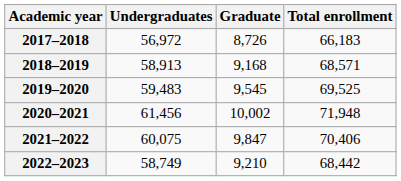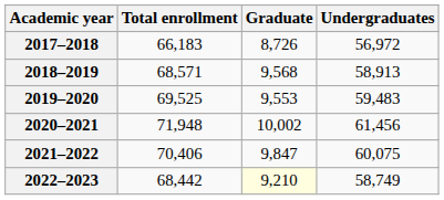 <table style="float:right; font-size:85%; margin:10px; text-align:center; font-size:85%; margin:auto;" class="wikitable">
 <tr>
 <th>Academic year</th>
+<th>Total enrollment</th>
+<th>Graduate</th>
 <th>Undergraduates</th>
-<th>Graduate</th>
-<th>Total enrollment</th>
 </tr>
 <tr>
 <th>2017–2018</th>
+<td>66,183</td>
+<td>8,726</td>
 <td>56,972</td>
-<td>8,726</td>
-<td>66,183</td>
 </tr>
 <tr>
 <th>2018–2019</th>
+<td>68,571</td>
+<td>9,568</td>
 <td>58,913</td>
-<td>9,168</td>
-<td>68,571</td>
 </tr>
 <tr>
 <th>2019–2020</th>
+<td>69,525</td>
+<td>9,553</td>
 <td>59,483</td>
-<td>9,545</td>
-<td>69,525</td>
 </tr>
 <tr>
 <th>2020–2021</th>
+<td>71,948</td>
+<td>10,002</td>
 <td>61,456</td>
-<td>10,002</td>
-<td>71,948</td>
 </tr>
 <tr>
 <th>2021–2022</th>
+<td>70,406</td>
+<td>9,847</td>
 <td>60,075</td>
-<td>9,847</td>
-<td>70,406</td>
 </tr>
 <tr>
 <th>2022–2023</th>
+<td>68,442</td>
+<td style="background: lightyellow;">9,210</td>
 <td>58,749</td>
-<td>9,210</td>
-<td>68,442</td>
 </tr>
 </table>
